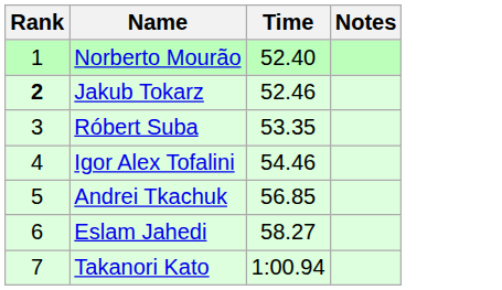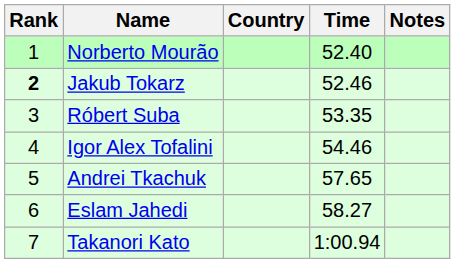 <table class="wikitable" style="text-align:center">
 <tr>
 <th>Rank</th>
 <th>Name</th>
+<th>Country</th>
 <th>Time</th>
 <th>Notes</th>
 </tr>
 <tr bgcolor=bbffbb>
 <td>1</td>
 <td align="left"><a href='#'>Norberto Mourão</a></td>
+<td align="left"></td>
 <td>52.40</td>
 <td></td>
 </tr>
 <tr bgcolor=ddffdd>
 <td><strong>2</strong></td>
 <td align="left"><a href='#'>Jakub Tokarz</a></td>
+<td align="left"></td>
 <td>52.46</td>
 <td></td>
 </tr>
 <tr bgcolor=ddffdd>
 <td>3</td>
 <td align="left"><a href='#'>Róbert Suba</a></td>
+<td align="left"></td>
 <td>53.35</td>
 <td></td>
 </tr>
 <tr bgcolor=ddffdd>
 <td>4</td>
 <td align="left"><a href='#'>Igor Alex Tofalini</a></td>
+<td align="left"></td>
 <td>54.46</td>
 <td></td>
 </tr>
 <tr bgcolor=ddffdd>
 <td>5</td>
 <td align="left"><a href='#'>Andrei Tkachuk</a></td>
-<td>56.85</td>
+<td align="left"></td>
+<td>57.65</td>
 <td></td>
 </tr>
 <tr bgcolor=ddffdd>
 <td>6</td>
 <td align="left"><a href='#'>Eslam Jahedi</a></td>
+<td align="left"></td>
 <td>58.27</td>
 <td></td>
 </tr>
 <tr bgcolor=ddffdd>
 <td>7</td>
 <td align="left"><a href='#'>Takanori Kato</a></td>
+<td align="left"></td>
 <td>1:00.94</td>
 <td></td>
 </tr>
 </table>
